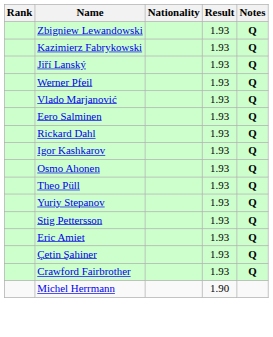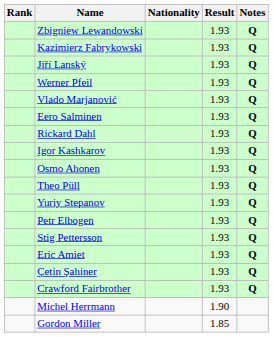 <table class="wikitable sortable" style="text-align:center">
 <tr>
 <th>Rank</th>
 <th>Name</th>
 <th>Nationality</th>
 <th>Result</th>
 <th>Notes</th>
 </tr>
 <tr bgcolor=ccffcc>
 <td></td>
 <td align=left><a href='#'>Zbigniew Lewandowski</a></td>
 <td align=left></td>
 <td>1.93</td>
 <td><strong>Q</strong></td>
 </tr>
 <tr bgcolor=ccffcc>
 <td></td>
 <td align=left><a href='#'>Kazimierz Fabrykowski</a></td>
 <td align=left></td>
 <td>1.93</td>
 <td><strong>Q</strong></td>
 </tr>
 <tr bgcolor=ccffcc>
 <td></td>
 <td align=left><a href='#'>Jiří Lanský</a></td>
 <td align=left></td>
 <td>1.93</td>
 <td><strong>Q</strong></td>
 </tr>
 <tr bgcolor=ccffcc>
 <td></td>
 <td align=left><a href='#'>Werner Pfeil</a></td>
 <td align=left></td>
 <td>1.93</td>
 <td><strong>Q</strong></td>
 </tr>
 <tr bgcolor=ccffcc>
 <td></td>
 <td align=left><a href='#'>Vlado Marjanović</a></td>
 <td align=left></td>
 <td>1.93</td>
 <td><strong>Q</strong></td>
 </tr>
 <tr bgcolor=ccffcc>
 <td></td>
 <td align=left><a href='#'>Eero Salminen</a></td>
 <td align=left></td>
 <td>1.93</td>
 <td><strong>Q</strong></td>
 </tr>
 <tr bgcolor=ccffcc>
 <td></td>
 <td align=left><a href='#'>Rickard Dahl</a></td>
 <td align=left></td>
 <td>1.93</td>
 <td><strong>Q</strong></td>
 </tr>
 <tr bgcolor=ccffcc>
 <td></td>
 <td align=left><a href='#'>Igor Kashkarov</a></td>
 <td align=left></td>
 <td>1.93</td>
 <td><strong>Q</strong></td>
 </tr>
 <tr bgcolor=ccffcc>
 <td></td>
 <td align=left><a href='#'>Osmo Ahonen</a></td>
 <td align=left></td>
 <td>1.93</td>
 <td><strong>Q</strong></td>
 </tr>
 <tr bgcolor=ccffcc>
 <td></td>
 <td align=left><a href='#'>Theo Püll</a></td>
 <td align=left></td>
 <td>1.93</td>
 <td><strong>Q</strong></td>
 </tr>
 <tr bgcolor=ccffcc>
 <td></td>
 <td align=left><a href='#'>Yuriy Stepanov</a></td>
 <td align=left></td>
 <td>1.93</td>
 <td><strong>Q</strong></td>
 </tr>
 <tr bgcolor=ccffcc>
 <td></td>
+<td align=left><a href='#'>Petr Elbogen</a></td>
+<td align=left></td>
+<td>1.93</td>
+<td><strong>Q</strong></td>
+</tr>
+<tr bgcolor=ccffcc>
+<td></td>
 <td align=left><a href='#'>Stig Pettersson</a></td>
 <td align=left></td>
 <td>1.93</td>
 <td><strong>Q</strong></td>
 </tr>
 <tr bgcolor=ccffcc>
 <td></td>
 <td align=left><a href='#'>Eric Amiet</a></td>
 <td align=left></td>
 <td>1.93</td>
 <td><strong>Q</strong></td>
 </tr>
 <tr bgcolor=ccffcc>
 <td></td>
 <td align=left><a href='#'>Çetin Şahiner</a></td>
 <td align=left></td>
 <td>1.93</td>
 <td><strong>Q</strong></td>
 </tr>
 <tr bgcolor=ccffcc>
 <td></td>
 <td align=left><a href='#'>Crawford Fairbrother</a></td>
 <td align=left></td>
 <td>1.93</td>
 <td><strong>Q</strong></td>
 </tr>
 <tr>
 <td></td>
 <td align=left><a href='#'>Michel Herrmann</a></td>
 <td align=left></td>
 <td>1.90</td>
 <td></td>
 </tr>
+<tr>
+<td></td>
+<td align=left><a href='#'>Gordon Miller</a></td>
+<td align=left></td>
+<td>1.85</td>
+<td></td>
+</tr>
 </table>
